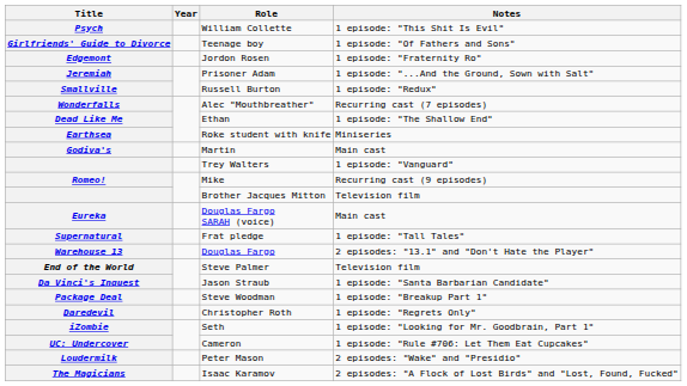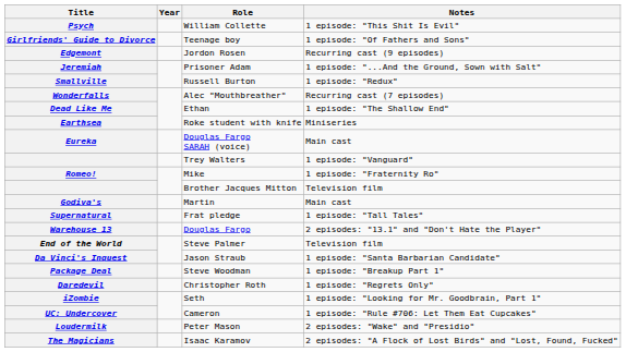 <table class="wikitable sortable plainrowheaders">
 <tr>
 <th scope="col">Title</th>
 <th scope="col">Year</th>
 <th scope="col">Role</th>
 <th scope="col" class="unsortable">Notes</th>
 </tr>
 <tr>
 <th scope="row"><em><a href='#'>Psych</a></em></th>
 <td></td>
 <td>William Collette</td>
 <td>1 episode: "This Shit Is Evil"</td>
 </tr>
 <tr>
 <th scope="row"><em><a href='#'>Girlfriends' Guide to Divorce</a></em></th>
 <td></td>
 <td>Teenage boy</td>
 <td>1 episode: "Of Fathers and Sons"</td>
 </tr>
 <tr>
 <th scope="row"><em><a href='#'>Edgemont</a></em></th>
 <td></td>
 <td>Jordon Rosen</td>
-<td>1 episode: "Fraternity Ro"</td>
+<td>Recurring cast (9 episodes)</td>
 </tr>
 <tr>
 <th scope="row"><em><a href='#'>Jeremiah</a></em></th>
 <td rowspan="2"></td>
 <td>Prisoner Adam</td>
 <td>1 episode: "...And the Ground, Sown with Salt"</td>
 </tr>
 <tr>
 <th scope="row"><em><a href='#'>Smallville</a></em></th>
 <td>Russell Burton</td>
 <td>1 episode: "Redux"</td>
 </tr>
 <tr>
 <th scope="row"><em><a href='#'>Wonderfalls</a></em></th>
 <td rowspan="3"></td>
 <td>Alec "Mouthbreather"</td>
 <td>Recurring cast (7 episodes)</td>
 </tr>
 <tr>
 <th scope="row"><em><a href='#'>Dead Like Me</a></em></th>
 <td>Ethan</td>
 <td>1 episode: "The Shallow End"</td>
 </tr>
 <tr>
 <th scope="row"><em><a href='#'>Earthsea</a></em></th>
 <td>Roke student with knife</td>
 <td>Miniseries</td>
 </tr>
 <tr>
-<th scope="row"><em><a href='#'>Godiva's</a></em></th>
+<th scope="row"><em><a href='#'>Eureka</a></em></th>
 <td></td>
-<td>Martin</td>
+<td><a href='#'>Douglas Fargo</a><br><a href='#'>SARAH</a> (voice)</td>
 <td>Main cast</td>
 </tr>
 <tr>
 <th scope="row"><em></em></th>
 <td></td>
 <td>Trey Walters</td>
 <td>1 episode: "Vanguard"</td>
 </tr>
 <tr>
 <th scope="row"><em><a href='#'>Romeo!</a></em></th>
 <td rowspan="2"></td>
 <td>Mike</td>
-<td>Recurring cast (9 episodes)</td>
+<td>1 episode: "Fraternity Ro"</td>
 </tr>
 <tr>
 <th scope="row"><em></em></th>
 <td>Brother Jacques Mitton</td>
 <td>Television film</td>
 </tr>
 <tr>
-<th scope="row"><em><a href='#'>Eureka</a></em></th>
+<th scope="row"><em><a href='#'>Godiva's</a></em></th>
 <td></td>
-<td><a href='#'>Douglas Fargo</a><br><a href='#'>SARAH</a> (voice)</td>
+<td>Martin</td>
 <td>Main cast</td>
 </tr>
 <tr>
 <th scope="row"><em><a href='#'>Supernatural</a></em></th>
 <td></td>
 <td>Frat pledge</td>
 <td>1 episode: "Tall Tales"</td>
 </tr>
 <tr>
 <th scope="row"><em><a href='#'>Warehouse 13</a></em></th>
 <td></td>
 <td><a href='#'>Douglas Fargo</a></td>
 <td>2 episodes: "13.1" and "Don't Hate the Player"</td>
 </tr>
 <tr>
 <th scope="row"><em>End of the World</em></th>
 <td rowspan="2"></td>
 <td>Steve Palmer</td>
 <td>Television film</td>
 </tr>
 <tr>
 <th scope="row"><em><a href='#'>Da Vinci's Inquest</a></em></th>
 <td>Jason Straub</td>
 <td>1 episode: "Santa Barbarian Candidate"</td>
 </tr>
 <tr>
 <th scope="row"><em><a href='#'>Package Deal</a></em></th>
 <td></td>
 <td>Steve Woodman</td>
 <td>1 episode: "Breakup Part 1"</td>
 </tr>
 <tr>
 <th scope="row"><em><a href='#'>Daredevil</a></em></th>
 <td></td>
 <td>Christopher Roth</td>
 <td>1 episode: "Regrets Only"</td>
 </tr>
 <tr>
 <th scope="row"><em><a href='#'>iZombie</a></em></th>
 <td rowspan="2"></td>
 <td>Seth</td>
 <td>1 episode: "Looking for Mr. Goodbrain, Part 1"</td>
 </tr>
 <tr>
 <th scope="row"><em><a href='#'>UC: Undercover</a></em></th>
 <td>Cameron</td>
 <td>1 episode: "Rule #706: Let Them Eat Cupcakes"</td>
 </tr>
 <tr>
 <th scope="row"><em><a href='#'>Loudermilk</a></em></th>
 <td></td>
 <td>Peter Mason</td>
 <td>2 episodes: "Wake" and "Presidio"</td>
 </tr>
 <tr>
 <th scope="row" data-sort-value="Magicians, The"><em><a href='#'>The Magicians</a></em></th>
 <td></td>
 <td>Isaac Karamov</td>
 <td>2 episodes: "A Flock of Lost Birds" and "Lost, Found, Fucked"</td>
 </tr>
 </table>
